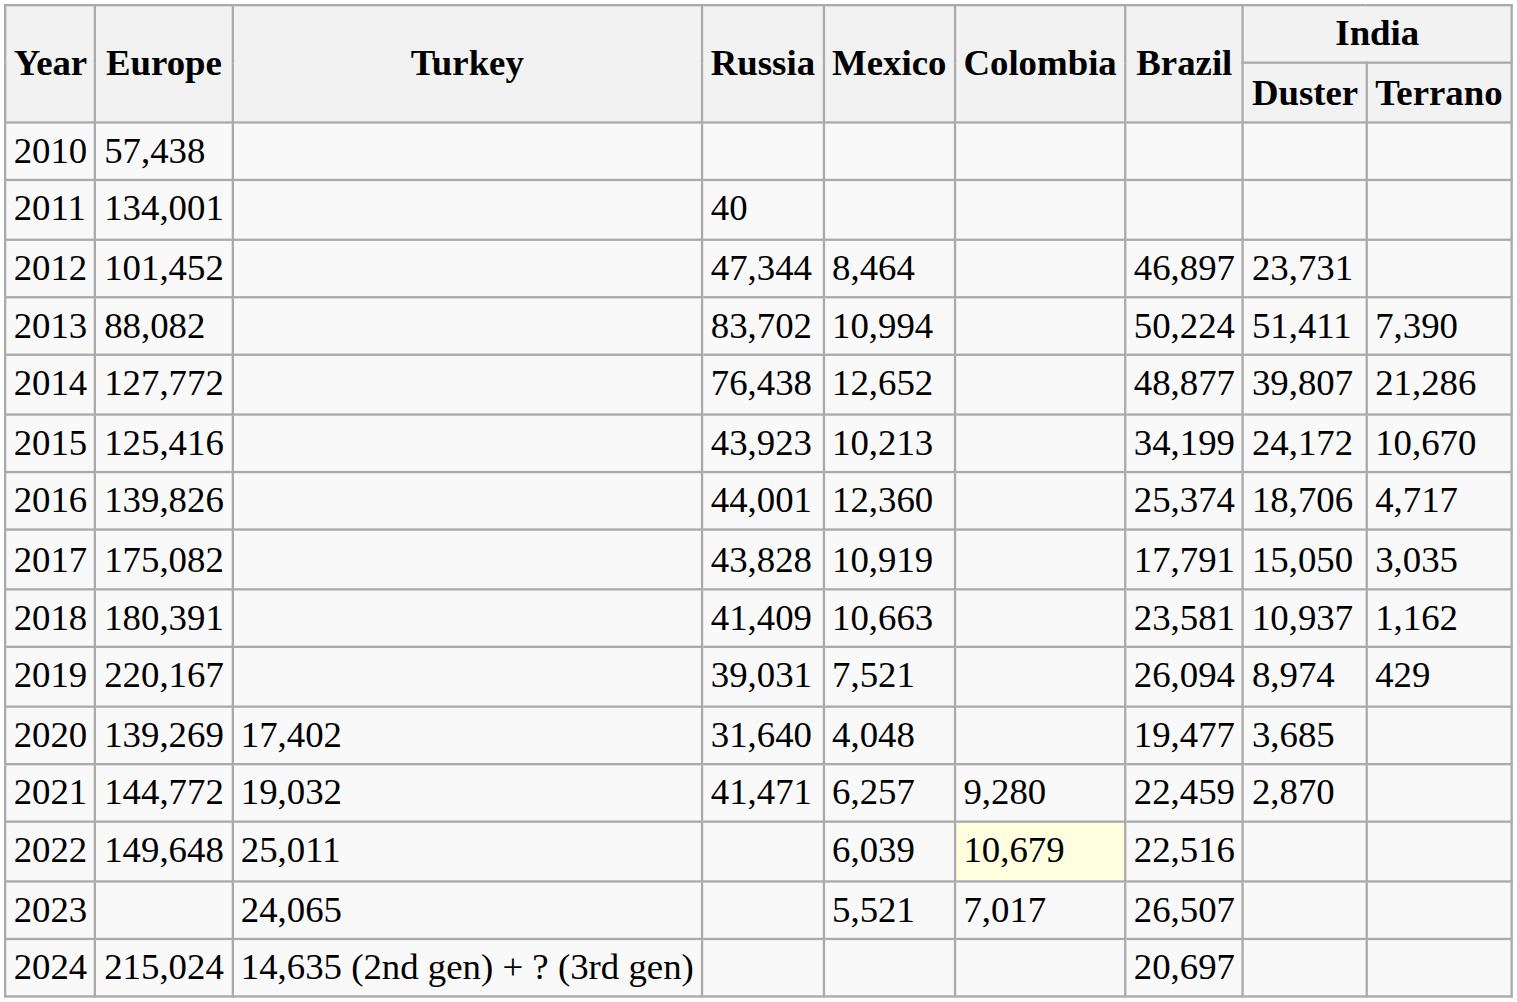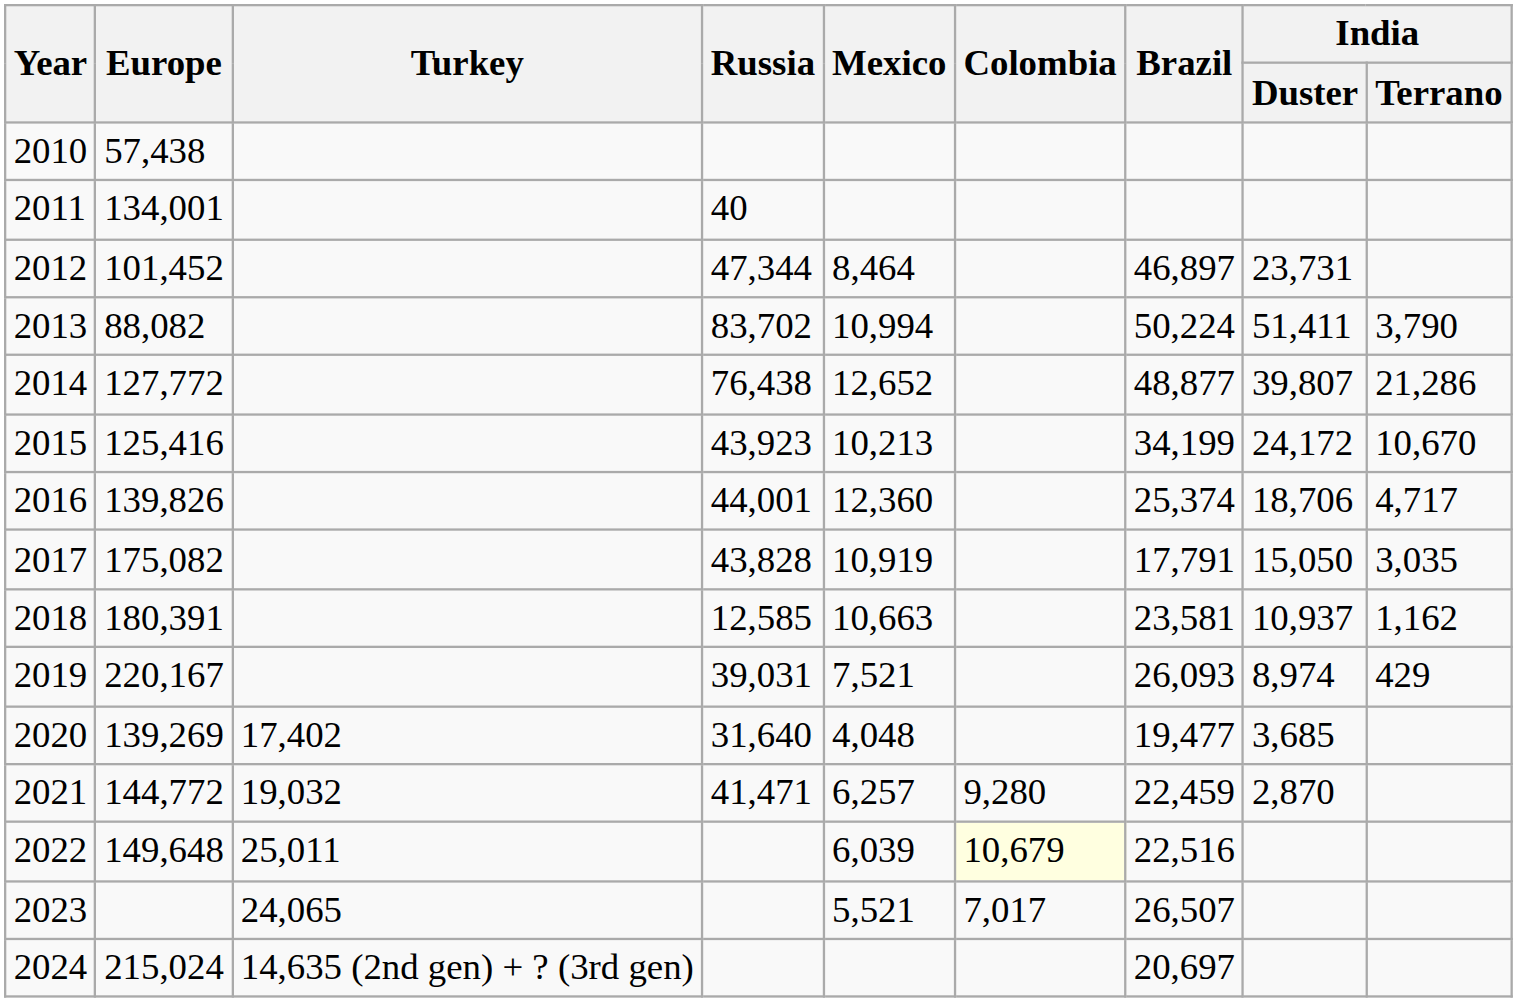 <table class="wikitable">
 <tr>
 <th rowspan="2">Year</th>
 <th rowspan="2">Europe</th>
 <th rowspan="2">Turkey</th>
 <th rowspan="2">Russia</th>
 <th rowspan="2">Mexico</th>
 <th rowspan="2">Colombia</th>
 <th rowspan="2">Brazil</th>
 <th colspan="2">India</th>
 </tr>
 <tr>
 <th>Duster</th>
 <th>Terrano</th>
 </tr>
 <tr>
 <td>2010</td>
 <td>57,438</td>
 <td></td>
 <td></td>
 <td></td>
 <td></td>
 <td></td>
 <td></td>
 <td></td>
 </tr>
 <tr>
 <td>2011</td>
 <td>134,001</td>
 <td></td>
 <td>40</td>
 <td></td>
 <td></td>
 <td></td>
 <td></td>
 <td></td>
 </tr>
 <tr>
 <td>2012</td>
 <td>101,452</td>
 <td></td>
 <td>47,344</td>
 <td>8,464</td>
 <td></td>
 <td>46,897</td>
 <td>23,731</td>
 <td></td>
 </tr>
 <tr>
 <td>2013</td>
 <td>88,082</td>
 <td></td>
 <td>83,702</td>
 <td>10,994</td>
 <td></td>
 <td>50,224</td>
 <td>51,411</td>
-<td>7,390</td>
+<td>3,790</td>
 </tr>
 <tr>
 <td>2014</td>
 <td>127,772</td>
 <td></td>
 <td>76,438</td>
 <td>12,652</td>
 <td></td>
 <td>48,877</td>
 <td>39,807</td>
 <td>21,286</td>
 </tr>
 <tr>
 <td>2015</td>
 <td>125,416</td>
 <td></td>
 <td>43,923</td>
 <td>10,213</td>
 <td></td>
 <td>34,199</td>
 <td>24,172</td>
 <td>10,670</td>
 </tr>
 <tr>
 <td>2016</td>
 <td>139,826</td>
 <td></td>
 <td>44,001</td>
 <td>12,360</td>
 <td></td>
 <td>25,374</td>
 <td>18,706</td>
 <td>4,717</td>
 </tr>
 <tr>
 <td>2017</td>
 <td>175,082</td>
 <td></td>
 <td>43,828</td>
 <td>10,919</td>
 <td></td>
 <td>17,791</td>
 <td>15,050</td>
 <td>3,035</td>
 </tr>
 <tr>
 <td>2018</td>
 <td>180,391</td>
 <td></td>
-<td>41,409</td>
+<td>12,585</td>
 <td>10,663</td>
 <td></td>
 <td>23,581</td>
 <td>10,937</td>
 <td>1,162</td>
 </tr>
 <tr>
 <td>2019</td>
 <td>220,167</td>
 <td></td>
 <td>39,031</td>
 <td>7,521</td>
 <td></td>
-<td>26,094</td>
+<td>26,093</td>
 <td>8,974</td>
 <td>429</td>
 </tr>
 <tr>
 <td>2020</td>
 <td>139,269</td>
 <td>17,402</td>
 <td>31,640</td>
 <td>4,048</td>
 <td></td>
 <td>19,477</td>
 <td>3,685</td>
 <td></td>
 </tr>
 <tr>
 <td>2021</td>
 <td>144,772</td>
 <td>19,032</td>
 <td>41,471</td>
 <td>6,257</td>
 <td>9,280</td>
 <td>22,459</td>
 <td>2,870</td>
 <td></td>
 </tr>
 <tr>
 <td>2022</td>
 <td>149,648</td>
 <td>25,011</td>
 <td></td>
 <td>6,039</td>
 <td style="background: lightyellow;">10,679</td>
 <td>22,516</td>
 <td></td>
 <td></td>
 </tr>
 <tr>
 <td>2023</td>
 <td></td>
 <td>24,065</td>
 <td></td>
 <td>5,521</td>
 <td>7,017</td>
 <td>26,507</td>
 <td></td>
 <td></td>
 </tr>
 <tr>
 <td>2024</td>
 <td>215,024</td>
 <td>14,635 (2nd gen) + ? (3rd gen)</td>
 <td></td>
 <td></td>
 <td></td>
 <td>20,697</td>
 <td></td>
 <td></td>
 </tr>
 </table>
